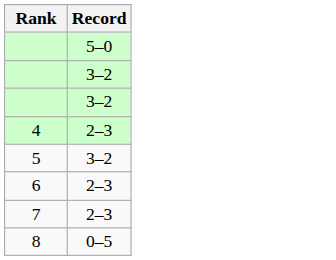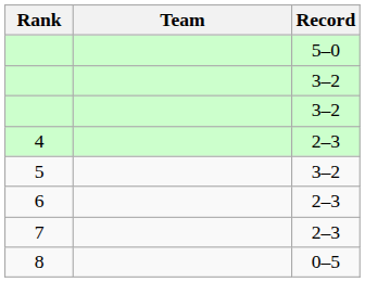 <table class="wikitable" style="text-align: center">
 <tr>
 <th width=50>Rank</th>
+<th width=175>Team</th>
 <th width=50>Record</th>
 </tr>
 <tr bgcolor=ccffcc>
 <td></td>
+<td align=left></td>
 <td>5–0</td>
 </tr>
 <tr bgcolor=ccffcc>
 <td></td>
+<td align=left></td>
 <td>3–2</td>
 </tr>
 <tr bgcolor=ccffcc>
 <td></td>
+<td align=left></td>
 <td>3–2</td>
 </tr>
 <tr bgcolor=ccffcc>
 <td>4</td>
+<td align=left></td>
 <td>2–3</td>
 </tr>
 <tr>
 <td>5</td>
+<td align=left></td>
 <td>3–2</td>
 </tr>
 <tr>
 <td>6</td>
+<td align=left></td>
 <td>2–3</td>
 </tr>
 <tr>
 <td>7</td>
+<td align=left></td>
 <td>2–3</td>
 </tr>
 <tr>
 <td>8</td>
+<td align=left></td>
 <td>0–5</td>
 </tr>
 </table>
